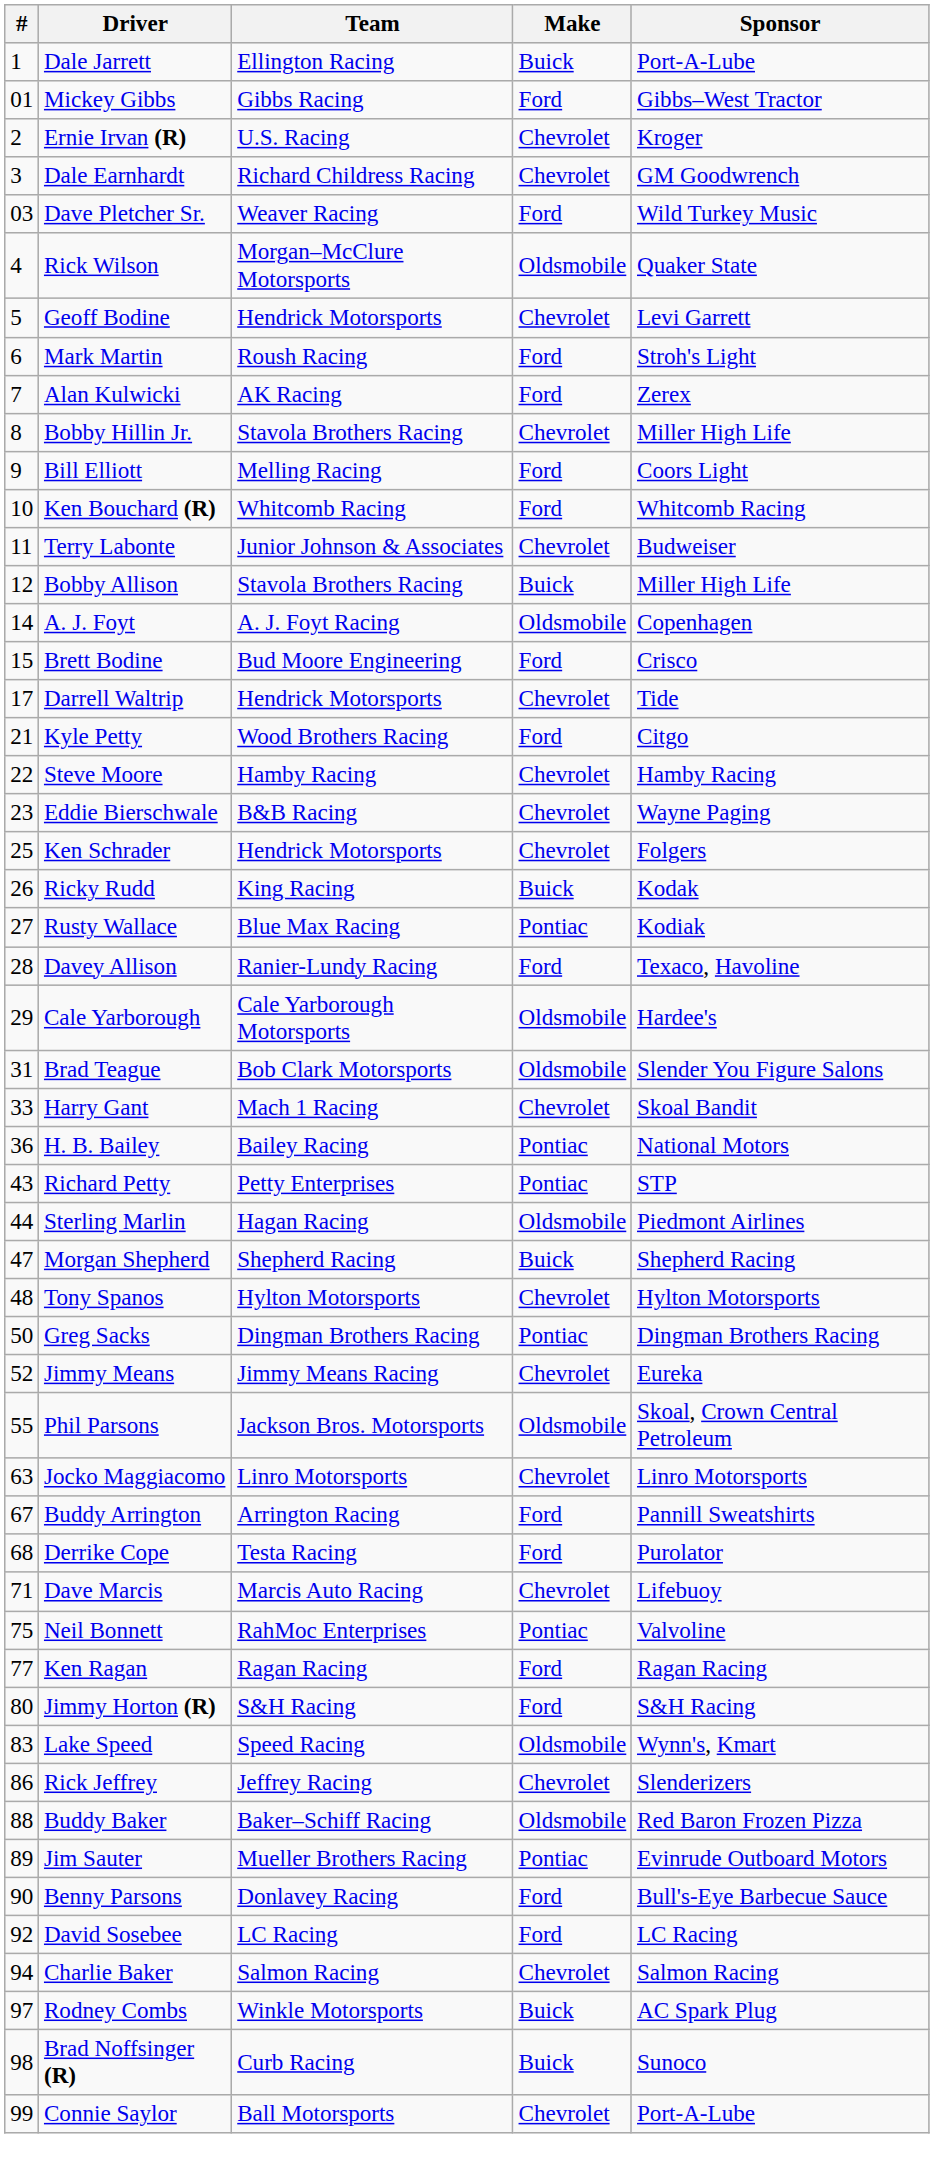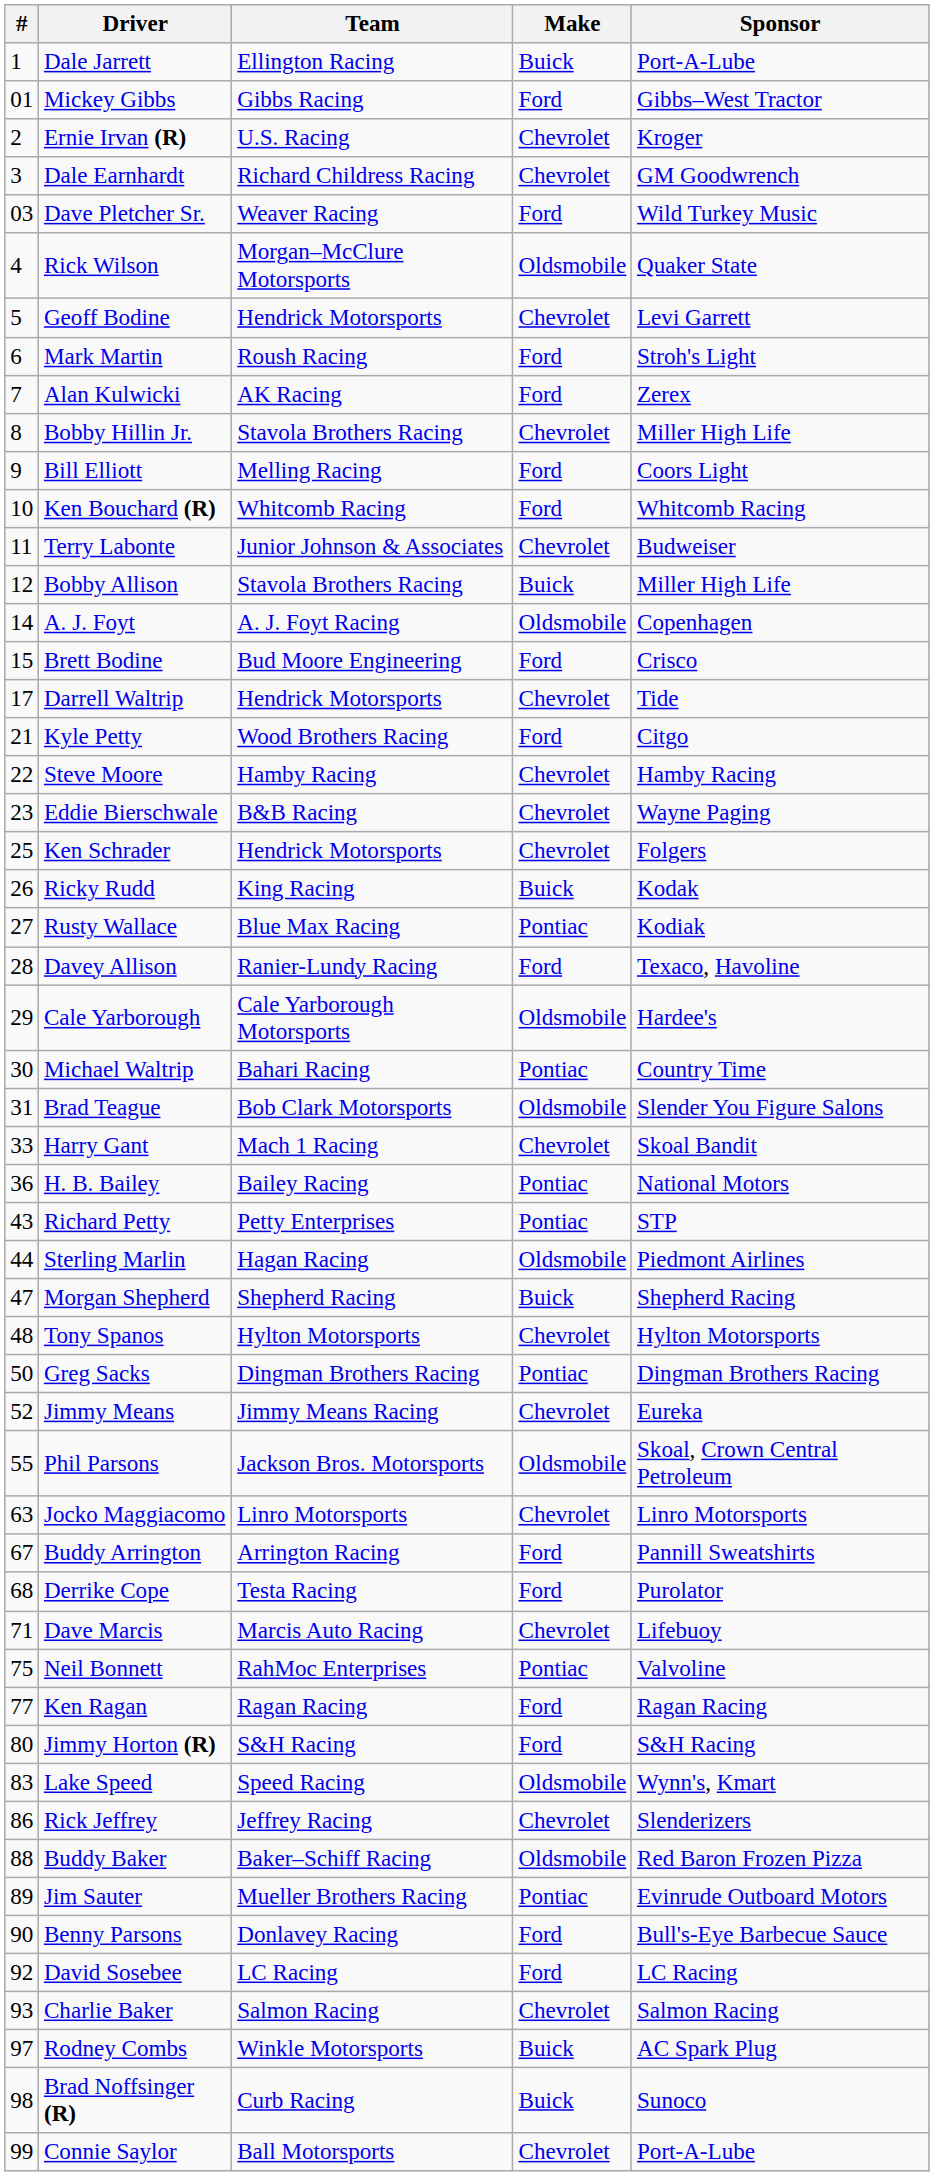 <table class="wikitable" style="font-size:95%">
 <tr>
 <th>#</th>
 <th>Driver</th>
 <th>Team</th>
 <th>Make</th>
 <th>Sponsor</th>
 </tr>
 <tr>
 <td>1</td>
 <td><a href='#'>Dale Jarrett</a></td>
 <td><a href='#'>Ellington Racing</a></td>
 <td><a href='#'>Buick</a></td>
 <td><a href='#'>Port-A-Lube</a></td>
 </tr>
 <tr>
 <td>01</td>
 <td><a href='#'>Mickey Gibbs</a></td>
 <td><a href='#'>Gibbs Racing</a></td>
 <td><a href='#'>Ford</a></td>
 <td><a href='#'>Gibbs–West Tractor</a></td>
 </tr>
 <tr>
 <td>2</td>
 <td><a href='#'>Ernie Irvan</a> <strong>(R)</strong></td>
 <td><a href='#'>U.S. Racing</a></td>
 <td><a href='#'>Chevrolet</a></td>
 <td><a href='#'>Kroger</a></td>
 </tr>
 <tr>
 <td>3</td>
 <td><a href='#'>Dale Earnhardt</a></td>
 <td><a href='#'>Richard Childress Racing</a></td>
 <td><a href='#'>Chevrolet</a></td>
 <td><a href='#'>GM Goodwrench</a></td>
 </tr>
 <tr>
 <td>03</td>
 <td><a href='#'>Dave Pletcher Sr.</a></td>
 <td><a href='#'>Weaver Racing</a></td>
 <td><a href='#'>Ford</a></td>
 <td><a href='#'>Wild Turkey Music</a></td>
 </tr>
 <tr>
 <td>4</td>
 <td><a href='#'>Rick Wilson</a></td>
 <td><a href='#'>Morgan–McClure Motorsports</a></td>
 <td><a href='#'>Oldsmobile</a></td>
 <td><a href='#'>Quaker State</a></td>
 </tr>
 <tr>
 <td>5</td>
 <td><a href='#'>Geoff Bodine</a></td>
 <td><a href='#'>Hendrick Motorsports</a></td>
 <td><a href='#'>Chevrolet</a></td>
 <td><a href='#'>Levi Garrett</a></td>
 </tr>
 <tr>
 <td>6</td>
 <td><a href='#'>Mark Martin</a></td>
 <td><a href='#'>Roush Racing</a></td>
 <td><a href='#'>Ford</a></td>
 <td><a href='#'>Stroh's Light</a></td>
 </tr>
 <tr>
 <td>7</td>
 <td><a href='#'>Alan Kulwicki</a></td>
 <td><a href='#'>AK Racing</a></td>
 <td><a href='#'>Ford</a></td>
 <td><a href='#'>Zerex</a></td>
 </tr>
 <tr>
 <td>8</td>
 <td><a href='#'>Bobby Hillin Jr.</a></td>
 <td><a href='#'>Stavola Brothers Racing</a></td>
 <td><a href='#'>Chevrolet</a></td>
 <td><a href='#'>Miller High Life</a></td>
 </tr>
 <tr>
 <td>9</td>
 <td><a href='#'>Bill Elliott</a></td>
 <td><a href='#'>Melling Racing</a></td>
 <td><a href='#'>Ford</a></td>
 <td><a href='#'>Coors Light</a></td>
 </tr>
 <tr>
 <td>10</td>
 <td><a href='#'>Ken Bouchard</a> <strong>(R)</strong></td>
 <td><a href='#'>Whitcomb Racing</a></td>
 <td><a href='#'>Ford</a></td>
 <td><a href='#'>Whitcomb Racing</a></td>
 </tr>
 <tr>
 <td>11</td>
 <td><a href='#'>Terry Labonte</a></td>
 <td><a href='#'>Junior Johnson & Associates</a></td>
 <td><a href='#'>Chevrolet</a></td>
 <td><a href='#'>Budweiser</a></td>
 </tr>
 <tr>
 <td>12</td>
 <td><a href='#'>Bobby Allison</a></td>
 <td><a href='#'>Stavola Brothers Racing</a></td>
 <td><a href='#'>Buick</a></td>
 <td><a href='#'>Miller High Life</a></td>
 </tr>
 <tr>
 <td>14</td>
 <td><a href='#'>A. J. Foyt</a></td>
 <td><a href='#'>A. J. Foyt Racing</a></td>
 <td><a href='#'>Oldsmobile</a></td>
 <td><a href='#'>Copenhagen</a></td>
 </tr>
 <tr>
 <td>15</td>
 <td><a href='#'>Brett Bodine</a></td>
 <td><a href='#'>Bud Moore Engineering</a></td>
 <td><a href='#'>Ford</a></td>
 <td><a href='#'>Crisco</a></td>
 </tr>
 <tr>
 <td>17</td>
 <td><a href='#'>Darrell Waltrip</a></td>
 <td><a href='#'>Hendrick Motorsports</a></td>
 <td><a href='#'>Chevrolet</a></td>
 <td><a href='#'>Tide</a></td>
 </tr>
 <tr>
 <td>21</td>
 <td><a href='#'>Kyle Petty</a></td>
 <td><a href='#'>Wood Brothers Racing</a></td>
 <td><a href='#'>Ford</a></td>
 <td><a href='#'>Citgo</a></td>
 </tr>
 <tr>
 <td>22</td>
 <td><a href='#'>Steve Moore</a></td>
 <td><a href='#'>Hamby Racing</a></td>
 <td><a href='#'>Chevrolet</a></td>
 <td><a href='#'>Hamby Racing</a></td>
 </tr>
 <tr>
 <td>23</td>
 <td><a href='#'>Eddie Bierschwale</a></td>
 <td><a href='#'>B&B Racing</a></td>
 <td><a href='#'>Chevrolet</a></td>
 <td><a href='#'>Wayne Paging</a></td>
 </tr>
 <tr>
 <td>25</td>
 <td><a href='#'>Ken Schrader</a></td>
 <td><a href='#'>Hendrick Motorsports</a></td>
 <td><a href='#'>Chevrolet</a></td>
 <td><a href='#'>Folgers</a></td>
 </tr>
 <tr>
 <td>26</td>
 <td><a href='#'>Ricky Rudd</a></td>
 <td><a href='#'>King Racing</a></td>
 <td><a href='#'>Buick</a></td>
 <td><a href='#'>Kodak</a></td>
 </tr>
 <tr>
 <td>27</td>
 <td><a href='#'>Rusty Wallace</a></td>
 <td><a href='#'>Blue Max Racing</a></td>
 <td><a href='#'>Pontiac</a></td>
 <td><a href='#'>Kodiak</a></td>
 </tr>
 <tr>
 <td>28</td>
 <td><a href='#'>Davey Allison</a></td>
 <td><a href='#'>Ranier-Lundy Racing</a></td>
 <td><a href='#'>Ford</a></td>
 <td><a href='#'>Texaco</a>, <a href='#'>Havoline</a></td>
 </tr>
 <tr>
 <td>29</td>
 <td><a href='#'>Cale Yarborough</a></td>
 <td><a href='#'>Cale Yarborough Motorsports</a></td>
 <td><a href='#'>Oldsmobile</a></td>
 <td><a href='#'>Hardee's</a></td>
 </tr>
 <tr>
+<td>30</td>
+<td><a href='#'>Michael Waltrip</a></td>
+<td><a href='#'>Bahari Racing</a></td>
+<td><a href='#'>Pontiac</a></td>
+<td><a href='#'>Country Time</a></td>
+</tr>
+<tr>
 <td>31</td>
 <td><a href='#'>Brad Teague</a></td>
 <td><a href='#'>Bob Clark Motorsports</a></td>
 <td><a href='#'>Oldsmobile</a></td>
 <td><a href='#'>Slender You Figure Salons</a></td>
 </tr>
 <tr>
 <td>33</td>
 <td><a href='#'>Harry Gant</a></td>
 <td><a href='#'>Mach 1 Racing</a></td>
 <td><a href='#'>Chevrolet</a></td>
 <td><a href='#'>Skoal Bandit</a></td>
 </tr>
 <tr>
 <td>36</td>
 <td><a href='#'>H. B. Bailey</a></td>
 <td><a href='#'>Bailey Racing</a></td>
 <td><a href='#'>Pontiac</a></td>
 <td><a href='#'>National Motors</a></td>
 </tr>
 <tr>
 <td>43</td>
 <td><a href='#'>Richard Petty</a></td>
 <td><a href='#'>Petty Enterprises</a></td>
 <td><a href='#'>Pontiac</a></td>
 <td><a href='#'>STP</a></td>
 </tr>
 <tr>
 <td>44</td>
 <td><a href='#'>Sterling Marlin</a></td>
 <td><a href='#'>Hagan Racing</a></td>
 <td><a href='#'>Oldsmobile</a></td>
 <td><a href='#'>Piedmont Airlines</a></td>
 </tr>
 <tr>
 <td>47</td>
 <td><a href='#'>Morgan Shepherd</a></td>
 <td><a href='#'>Shepherd Racing</a></td>
 <td><a href='#'>Buick</a></td>
 <td><a href='#'>Shepherd Racing</a></td>
 </tr>
 <tr>
 <td>48</td>
 <td><a href='#'>Tony Spanos</a></td>
 <td><a href='#'>Hylton Motorsports</a></td>
 <td><a href='#'>Chevrolet</a></td>
 <td><a href='#'>Hylton Motorsports</a></td>
 </tr>
 <tr>
 <td>50</td>
 <td><a href='#'>Greg Sacks</a></td>
 <td><a href='#'>Dingman Brothers Racing</a></td>
 <td><a href='#'>Pontiac</a></td>
 <td><a href='#'>Dingman Brothers Racing</a></td>
 </tr>
 <tr>
 <td>52</td>
 <td><a href='#'>Jimmy Means</a></td>
 <td><a href='#'>Jimmy Means Racing</a></td>
 <td><a href='#'>Chevrolet</a></td>
 <td><a href='#'>Eureka</a></td>
 </tr>
 <tr>
 <td>55</td>
 <td><a href='#'>Phil Parsons</a></td>
 <td><a href='#'>Jackson Bros. Motorsports</a></td>
 <td><a href='#'>Oldsmobile</a></td>
 <td><a href='#'>Skoal</a>, <a href='#'>Crown Central Petroleum</a></td>
 </tr>
 <tr>
 <td>63</td>
 <td><a href='#'>Jocko Maggiacomo</a></td>
 <td><a href='#'>Linro Motorsports</a></td>
 <td><a href='#'>Chevrolet</a></td>
 <td><a href='#'>Linro Motorsports</a></td>
 </tr>
 <tr>
 <td>67</td>
 <td><a href='#'>Buddy Arrington</a></td>
 <td><a href='#'>Arrington Racing</a></td>
 <td><a href='#'>Ford</a></td>
 <td><a href='#'>Pannill Sweatshirts</a></td>
 </tr>
 <tr>
 <td>68</td>
 <td><a href='#'>Derrike Cope</a></td>
 <td><a href='#'>Testa Racing</a></td>
 <td><a href='#'>Ford</a></td>
 <td><a href='#'>Purolator</a></td>
 </tr>
 <tr>
 <td>71</td>
 <td><a href='#'>Dave Marcis</a></td>
 <td><a href='#'>Marcis Auto Racing</a></td>
 <td><a href='#'>Chevrolet</a></td>
 <td><a href='#'>Lifebuoy</a></td>
 </tr>
 <tr>
 <td>75</td>
 <td><a href='#'>Neil Bonnett</a></td>
 <td><a href='#'>RahMoc Enterprises</a></td>
 <td><a href='#'>Pontiac</a></td>
 <td><a href='#'>Valvoline</a></td>
 </tr>
 <tr>
 <td>77</td>
 <td><a href='#'>Ken Ragan</a></td>
 <td><a href='#'>Ragan Racing</a></td>
 <td><a href='#'>Ford</a></td>
 <td><a href='#'>Ragan Racing</a></td>
 </tr>
 <tr>
 <td>80</td>
 <td><a href='#'>Jimmy Horton</a> <strong>(R)</strong></td>
 <td><a href='#'>S&H Racing</a></td>
 <td><a href='#'>Ford</a></td>
 <td><a href='#'>S&H Racing</a></td>
 </tr>
 <tr>
 <td>83</td>
 <td><a href='#'>Lake Speed</a></td>
 <td><a href='#'>Speed Racing</a></td>
 <td><a href='#'>Oldsmobile</a></td>
 <td><a href='#'>Wynn's</a>, <a href='#'>Kmart</a></td>
 </tr>
 <tr>
 <td>86</td>
 <td><a href='#'>Rick Jeffrey</a></td>
 <td><a href='#'>Jeffrey Racing</a></td>
 <td><a href='#'>Chevrolet</a></td>
 <td><a href='#'>Slenderizers</a></td>
 </tr>
 <tr>
 <td>88</td>
 <td><a href='#'>Buddy Baker</a></td>
 <td><a href='#'>Baker–Schiff Racing</a></td>
 <td><a href='#'>Oldsmobile</a></td>
 <td><a href='#'>Red Baron Frozen Pizza</a></td>
 </tr>
 <tr>
 <td>89</td>
 <td><a href='#'>Jim Sauter</a></td>
 <td><a href='#'>Mueller Brothers Racing</a></td>
 <td><a href='#'>Pontiac</a></td>
 <td><a href='#'>Evinrude Outboard Motors</a></td>
 </tr>
 <tr>
 <td>90</td>
 <td><a href='#'>Benny Parsons</a></td>
 <td><a href='#'>Donlavey Racing</a></td>
 <td><a href='#'>Ford</a></td>
 <td><a href='#'>Bull's-Eye Barbecue Sauce</a></td>
 </tr>
 <tr>
 <td>92</td>
 <td><a href='#'>David Sosebee</a></td>
 <td><a href='#'>LC Racing</a></td>
 <td><a href='#'>Ford</a></td>
 <td><a href='#'>LC Racing</a></td>
 </tr>
 <tr>
-<td>94</td>
+<td>93</td>
 <td><a href='#'>Charlie Baker</a></td>
 <td><a href='#'>Salmon Racing</a></td>
 <td><a href='#'>Chevrolet</a></td>
 <td><a href='#'>Salmon Racing</a></td>
 </tr>
 <tr>
 <td>97</td>
 <td><a href='#'>Rodney Combs</a></td>
 <td><a href='#'>Winkle Motorsports</a></td>
 <td><a href='#'>Buick</a></td>
 <td><a href='#'>AC Spark Plug</a></td>
 </tr>
 <tr>
 <td>98</td>
 <td><a href='#'>Brad Noffsinger</a> <strong>(R)</strong></td>
 <td><a href='#'>Curb Racing</a></td>
 <td><a href='#'>Buick</a></td>
 <td><a href='#'>Sunoco</a></td>
 </tr>
 <tr>
 <td>99</td>
 <td><a href='#'>Connie Saylor</a></td>
 <td><a href='#'>Ball Motorsports</a></td>
 <td><a href='#'>Chevrolet</a></td>
 <td><a href='#'>Port-A-Lube</a></td>
 </tr>
 </table>
